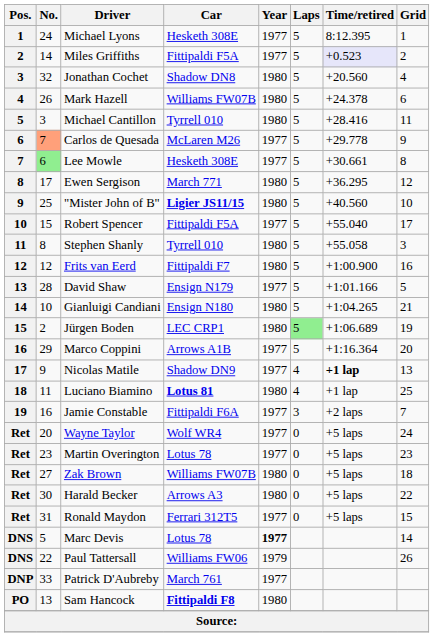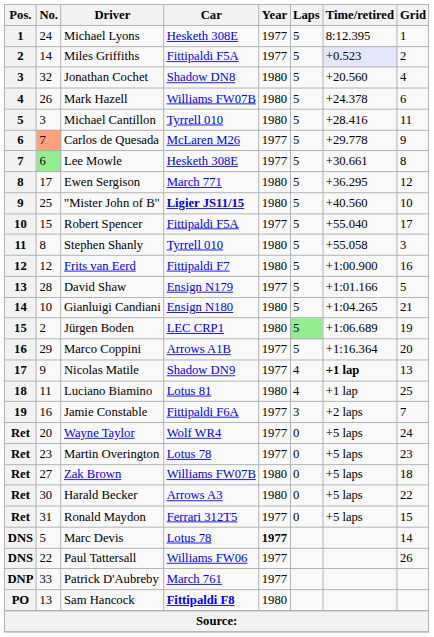 <table class="wikitable" style="font-size:90%">
 <tr>
 <th>Pos.</th>
 <th>No.</th>
 <th>Driver</th>
 <th>Car</th>
 <th>Year</th>
 <th>Laps</th>
 <th>Time/retired</th>
 <th>Grid</th>
 </tr>
 <tr>
 <th>1</th>
 <td>24</td>
 <td> Michael Lyons</td>
 <td><a href='#'>Hesketh 308E</a></td>
 <td>1977</td>
 <td>5</td>
 <td>8:12.395</td>
 <td>1</td>
 </tr>
 <tr>
 <th>2</th>
 <td>14</td>
 <td> Miles Griffiths</td>
 <td><a href='#'>Fittipaldi F5A</a></td>
 <td>1977</td>
 <td>5</td>
 <td style="background: lavender;">+0.523</td>
 <td>2</td>
 </tr>
 <tr>
 <th>3</th>
 <td>32</td>
 <td> Jonathan Cochet</td>
 <td><a href='#'>Shadow DN8</a></td>
 <td>1980</td>
 <td>5</td>
 <td>+20.560</td>
 <td>4</td>
 </tr>
 <tr>
 <th>4</th>
 <td>26</td>
 <td> Mark Hazell</td>
 <td><a href='#'>Williams FW07B</a></td>
 <td>1980</td>
 <td>5</td>
 <td>+24.378</td>
 <td>6</td>
 </tr>
 <tr>
 <th>5</th>
 <td>3</td>
 <td> Michael Cantillon</td>
 <td><a href='#'>Tyrrell 010</a></td>
 <td>1980</td>
 <td>5</td>
 <td>+28.416</td>
 <td>11</td>
 </tr>
 <tr>
 <th>6</th>
 <td style="background: lightsalmon;">7</td>
 <td> Carlos de Quesada</td>
 <td><a href='#'>McLaren M26</a></td>
 <td>1977</td>
 <td>5</td>
 <td>+29.778</td>
 <td>9</td>
 </tr>
 <tr>
 <th>7</th>
 <td style="background: lightgreen;">6</td>
 <td> Lee Mowle</td>
 <td><a href='#'>Hesketh 308E</a></td>
 <td>1977</td>
 <td>5</td>
 <td>+30.661</td>
 <td>8</td>
 </tr>
 <tr>
 <th>8</th>
 <td>17</td>
 <td> Ewen Sergison</td>
 <td><a href='#'>March 771</a></td>
 <td>1980</td>
 <td>5</td>
 <td>+36.295</td>
 <td>12</td>
 </tr>
 <tr>
 <th>9</th>
 <td>25</td>
 <td> "Mister John of B"</td>
 <td><strong><a href='#'>Ligier JS11/15</a></strong></td>
 <td>1980</td>
 <td>5</td>
 <td>+40.560</td>
 <td>10</td>
 </tr>
 <tr>
 <th>10</th>
 <td>15</td>
 <td> Robert Spencer</td>
 <td><a href='#'>Fittipaldi F5A</a></td>
 <td>1977</td>
 <td>5</td>
 <td>+55.040</td>
 <td>17</td>
 </tr>
 <tr>
 <th>11</th>
 <td>8</td>
 <td> Stephen Shanly</td>
 <td><a href='#'>Tyrrell 010</a></td>
 <td>1980</td>
 <td>5</td>
 <td>+55.058</td>
 <td>3</td>
 </tr>
 <tr>
 <th>12</th>
 <td>12</td>
 <td> <a href='#'>Frits van Eerd</a></td>
 <td><a href='#'>Fittipaldi F7</a></td>
 <td>1980</td>
 <td>5</td>
 <td>+1:00.900</td>
 <td>16</td>
 </tr>
 <tr>
 <th>13</th>
 <td>28</td>
 <td> David Shaw</td>
 <td><a href='#'>Ensign N179</a></td>
 <td>1977</td>
 <td>5</td>
 <td>+1:01.166</td>
 <td>5</td>
 </tr>
 <tr>
 <th>14</th>
 <td>10</td>
 <td> Gianluigi Candiani</td>
 <td><a href='#'>Ensign N180</a></td>
 <td>1980</td>
 <td>5</td>
 <td>+1:04.265</td>
 <td>21</td>
 </tr>
 <tr>
 <th>15</th>
 <td>2</td>
 <td> Jürgen Boden</td>
 <td><a href='#'>LEC CRP1</a></td>
 <td>1980</td>
 <td style="background: lightgreen;">5</td>
 <td>+1:06.689</td>
 <td>19</td>
 </tr>
 <tr>
 <th>16</th>
 <td>29</td>
 <td> Marco Coppini</td>
 <td><a href='#'>Arrows A1B</a></td>
 <td>1977</td>
 <td>5</td>
 <td>+1:16.364</td>
 <td>20</td>
 </tr>
 <tr>
 <th>17</th>
 <td>9</td>
 <td> Nicolas Matile</td>
 <td><a href='#'>Shadow DN9</a></td>
 <td>1977</td>
 <td>4</td>
 <td><strong>+1 lap</strong></td>
 <td>13</td>
 </tr>
 <tr>
 <th>18</th>
 <td>11</td>
 <td> Luciano Biamino</td>
-<td><strong><a href='#'>Lotus 81</a></strong></td>
+<td><a href='#'>Lotus 81</a></td>
 <td>1980</td>
 <td>4</td>
 <td>+1 lap</td>
 <td>25</td>
 </tr>
 <tr>
 <th>19</th>
 <td>16</td>
 <td> Jamie Constable</td>
 <td><a href='#'>Fittipaldi F6A</a></td>
 <td>1977</td>
 <td>3</td>
 <td>+2 laps</td>
 <td>7</td>
 </tr>
 <tr>
 <th>Ret</th>
 <td>20</td>
 <td> <a href='#'>Wayne Taylor</a></td>
 <td><a href='#'>Wolf WR4</a></td>
 <td>1977</td>
 <td>0</td>
 <td>+5 laps</td>
 <td>24</td>
 </tr>
 <tr>
 <th>Ret</th>
 <td>23</td>
 <td> Martin Overington</td>
 <td><a href='#'>Lotus 78</a></td>
 <td>1977</td>
 <td>0</td>
 <td>+5 laps</td>
 <td>23</td>
 </tr>
 <tr>
 <th>Ret</th>
 <td>27</td>
 <td> <a href='#'>Zak Brown</a></td>
 <td><a href='#'>Williams FW07B</a></td>
 <td>1980</td>
 <td>0</td>
 <td>+5 laps</td>
 <td>18</td>
 </tr>
 <tr>
 <th>Ret</th>
 <td>30</td>
 <td> Harald Becker</td>
 <td><a href='#'>Arrows A3</a></td>
 <td>1980</td>
 <td>0</td>
 <td>+5 laps</td>
 <td>22</td>
 </tr>
 <tr>
 <th>Ret</th>
 <td>31</td>
 <td> Ronald Maydon</td>
 <td><a href='#'>Ferrari 312T5</a></td>
 <td>1977</td>
 <td>0</td>
 <td>+5 laps</td>
 <td>15</td>
 </tr>
 <tr>
 <th>DNS</th>
 <td>5</td>
 <td> Marc Devis</td>
 <td><a href='#'>Lotus 78</a></td>
 <td><strong>1977</strong></td>
 <td></td>
 <td></td>
 <td>14</td>
 </tr>
 <tr>
 <th>DNS</th>
 <td>22</td>
 <td> Paul Tattersall</td>
 <td><a href='#'>Williams FW06</a></td>
-<td>1979</td>
+<td>1977</td>
 <td></td>
 <td></td>
 <td>26</td>
 </tr>
 <tr>
 <th>DNP</th>
 <td>33</td>
 <td> Patrick D'Aubreby</td>
 <td><a href='#'>March 761</a></td>
 <td>1977</td>
 <td></td>
 <td></td>
 <td></td>
 </tr>
 <tr>
 <th>PO</th>
 <td>13</td>
 <td> Sam Hancock</td>
 <td><strong><a href='#'>Fittipaldi F8</a></strong></td>
 <td>1980</td>
 <td></td>
 <td></td>
 <td></td>
 </tr>
 <tr>
 </tr>
 <tr style="background-color:#E5E4E2" align="center">
 <th colspan=8>Source:</th>
 </tr>
 <tr>
 </tr>
 </table>
